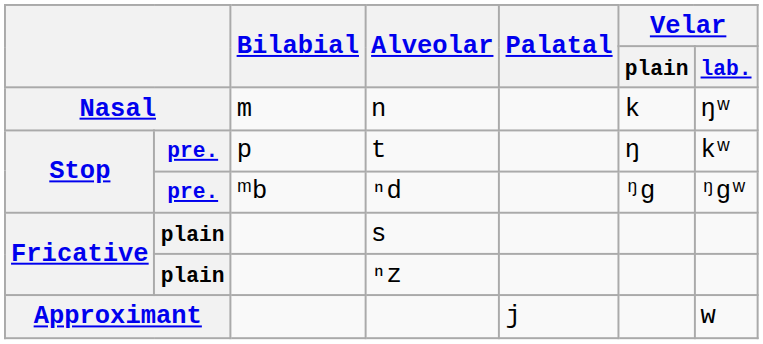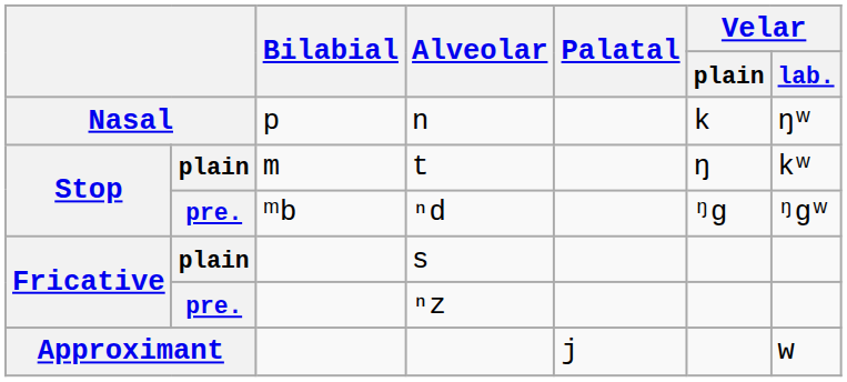 <table class="wikitable IPA">
 <tr>
 <th colspan="2" rowspan="2"></th>
 <th rowspan="2"><a href='#'>Bilabial</a></th>
 <th rowspan="2"><a href='#'>Alveolar</a></th>
 <th rowspan="2"><a href='#'>Palatal</a></th>
 <th colspan="2"><a href='#'>Velar</a></th>
 </tr>
 <tr>
 <th><small>plain</small></th>
 <th><a href='#'><small>lab.</small></a></th>
 </tr>
 <tr>
 <th colspan="2"><a href='#'>Nasal</a></th>
-<td>m</td>
+<td>p</td>
 <td>n</td>
 <td></td>
 <td>k</td>
 <td>ŋʷ</td>
 </tr>
 <tr>
 <th rowspan="2"><a href='#'>Stop</a></th>
-<th><a href='#'><small>pre.</small></a></th>
-<td>p</td>
+<th><small>plain</small></th>
+<td>m</td>
 <td>t</td>
 <td></td>
 <td>ŋ</td>
 <td>kʷ</td>
 </tr>
 <tr>
 <th><a href='#'><small>pre.</small></a></th>
 <td>ᵐb</td>
 <td>ⁿd</td>
 <td></td>
 <td>ᵑɡ</td>
 <td>ᵑɡʷ</td>
 </tr>
 <tr>
 <th rowspan="2"><a href='#'>Fricative</a></th>
 <th><small>plain</small></th>
 <td></td>
 <td>s</td>
 <td></td>
 <td></td>
 <td></td>
 </tr>
 <tr>
-<th><small>plain</small></th>
+<th><a href='#'><small>pre.</small></a></th>
 <td></td>
 <td>ⁿz</td>
 <td></td>
 <td></td>
 <td></td>
 </tr>
 <tr>
 <th colspan="2"><a href='#'>Approximant</a></th>
 <td></td>
 <td></td>
 <td>j</td>
 <td></td>
 <td>w</td>
 </tr>
 </table>
